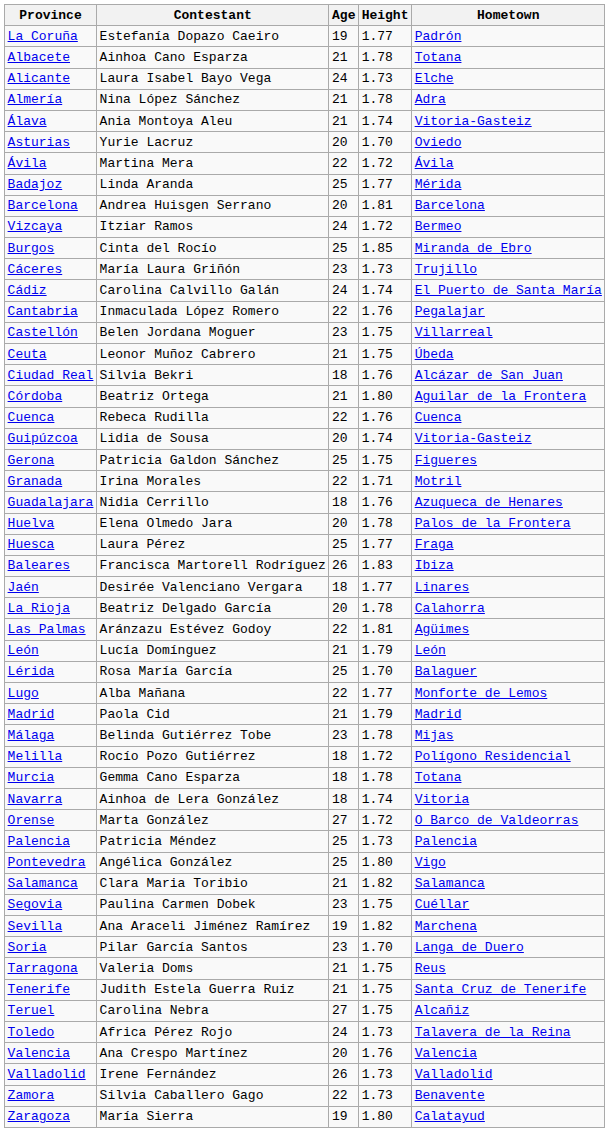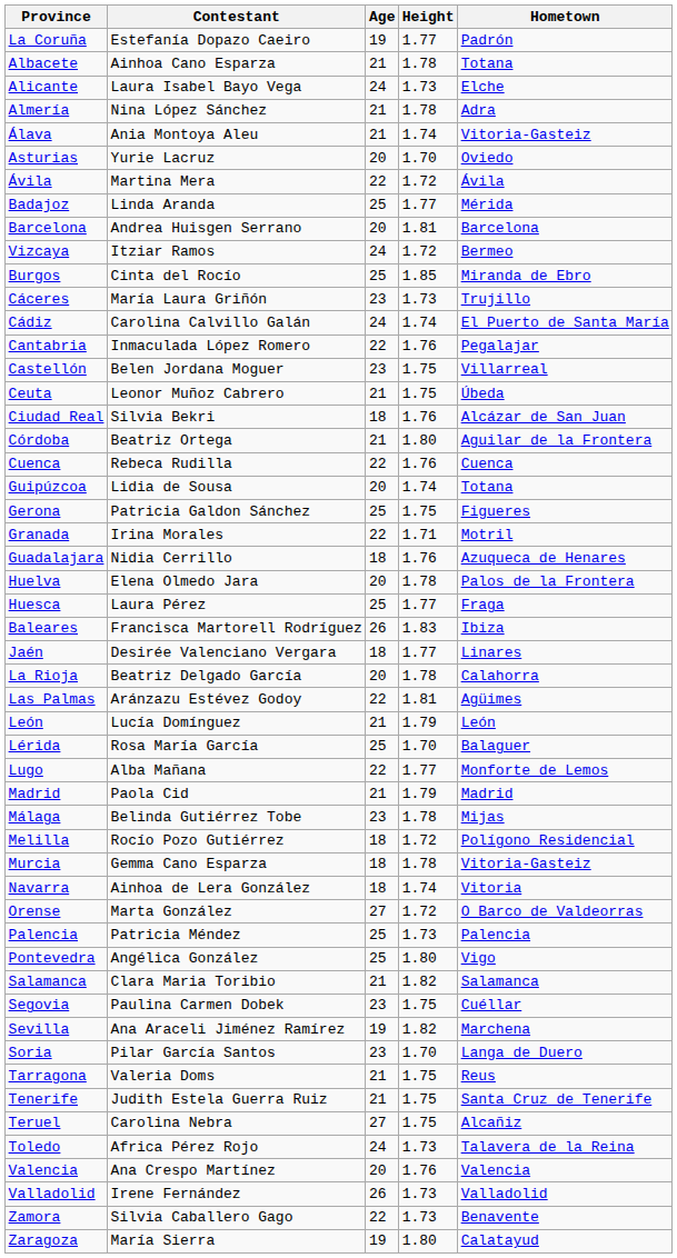 <table class="sortable wikitable">
 <tr>
 <th>Province</th>
 <th>Contestant</th>
 <th>Age</th>
 <th>Height</th>
 <th>Hometown</th>
 </tr>
 <tr>
 <td><a href='#'>La Coruña</a></td>
 <td>Estefanía Dopazo Caeiro</td>
 <td>19</td>
 <td>1.77</td>
 <td><a href='#'>Padrón</a></td>
 </tr>
 <tr>
 <td><a href='#'>Albacete</a></td>
 <td>Ainhoa Cano Esparza</td>
 <td>21</td>
 <td>1.78</td>
 <td><a href='#'>Totana</a></td>
 </tr>
 <tr>
 <td><a href='#'>Alicante</a></td>
 <td>Laura Isabel Bayo Vega</td>
 <td>24</td>
 <td>1.73</td>
 <td><a href='#'>Elche</a></td>
 </tr>
 <tr>
 <td><a href='#'>Almería</a></td>
 <td>Nina López Sánchez</td>
 <td>21</td>
 <td>1.78</td>
 <td><a href='#'>Adra</a></td>
 </tr>
 <tr>
 <td><a href='#'>Álava</a></td>
 <td>Ania Montoya Aleu</td>
 <td>21</td>
 <td>1.74</td>
 <td><a href='#'>Vitoria-Gasteiz</a></td>
 </tr>
 <tr>
 <td><a href='#'>Asturias</a></td>
 <td>Yurie Lacruz</td>
 <td>20</td>
 <td>1.70</td>
 <td><a href='#'>Oviedo</a></td>
 </tr>
 <tr>
 <td><a href='#'>Ávila</a></td>
 <td>Martina Mera</td>
 <td>22</td>
 <td>1.72</td>
 <td><a href='#'>Ávila</a></td>
 </tr>
 <tr>
 <td><a href='#'>Badajoz</a></td>
 <td>Linda Aranda</td>
 <td>25</td>
 <td>1.77</td>
 <td><a href='#'>Mérida</a></td>
 </tr>
 <tr>
 <td><a href='#'>Barcelona</a></td>
 <td>Andrea Huisgen Serrano</td>
 <td>20</td>
 <td>1.81</td>
 <td><a href='#'>Barcelona</a></td>
 </tr>
 <tr>
 <td><a href='#'>Vizcaya</a></td>
 <td>Itziar Ramos</td>
 <td>24</td>
 <td>1.72</td>
 <td><a href='#'>Bermeo</a></td>
 </tr>
 <tr>
 <td><a href='#'>Burgos</a></td>
 <td>Cinta del Rocío</td>
 <td>25</td>
 <td>1.85</td>
 <td><a href='#'>Miranda de Ebro</a></td>
 </tr>
 <tr>
 <td><a href='#'>Cáceres</a></td>
 <td>María Laura Griñón</td>
 <td>23</td>
 <td>1.73</td>
 <td><a href='#'>Trujillo</a></td>
 </tr>
 <tr>
 <td><a href='#'>Cádiz</a></td>
 <td>Carolina Calvillo Galán</td>
 <td>24</td>
 <td>1.74</td>
 <td><a href='#'>El Puerto de Santa María</a></td>
 </tr>
 <tr>
 <td><a href='#'>Cantabria</a></td>
 <td>Inmaculada López Romero</td>
 <td>22</td>
 <td>1.76</td>
 <td><a href='#'>Pegalajar</a></td>
 </tr>
 <tr>
 <td><a href='#'>Castellón</a></td>
 <td>Belen Jordana Moguer</td>
 <td>23</td>
 <td>1.75</td>
 <td><a href='#'>Villarreal</a></td>
 </tr>
 <tr>
 <td><a href='#'>Ceuta</a></td>
 <td>Leonor Muñoz Cabrero</td>
 <td>21</td>
 <td>1.75</td>
 <td><a href='#'>Úbeda</a></td>
 </tr>
 <tr>
 <td><a href='#'>Ciudad Real</a></td>
 <td>Silvia Bekri</td>
 <td>18</td>
 <td>1.76</td>
 <td><a href='#'>Alcázar de San Juan</a></td>
 </tr>
 <tr>
 <td><a href='#'>Córdoba</a></td>
 <td>Beatriz Ortega</td>
 <td>21</td>
 <td>1.80</td>
 <td><a href='#'>Aguilar de la Frontera</a></td>
 </tr>
 <tr>
 <td><a href='#'>Cuenca</a></td>
 <td>Rebeca Rudilla</td>
 <td>22</td>
 <td>1.76</td>
 <td><a href='#'>Cuenca</a></td>
 </tr>
 <tr>
 <td><a href='#'>Guipúzcoa</a></td>
 <td>Lidia de Sousa</td>
 <td>20</td>
 <td>1.74</td>
-<td><a href='#'>Vitoria-Gasteiz</a></td>
+<td><a href='#'>Totana</a></td>
 </tr>
 <tr>
 <td><a href='#'>Gerona</a></td>
 <td>Patricia Galdon Sánchez</td>
 <td>25</td>
 <td>1.75</td>
 <td><a href='#'>Figueres</a></td>
 </tr>
 <tr>
 <td><a href='#'>Granada</a></td>
 <td>Irina Morales</td>
 <td>22</td>
 <td>1.71</td>
 <td><a href='#'>Motril</a></td>
 </tr>
 <tr>
 <td><a href='#'>Guadalajara</a></td>
 <td>Nidia Cerrillo</td>
 <td>18</td>
 <td>1.76</td>
 <td><a href='#'>Azuqueca de Henares</a></td>
 </tr>
 <tr>
 <td><a href='#'>Huelva</a></td>
 <td>Elena Olmedo Jara</td>
 <td>20</td>
 <td>1.78</td>
 <td><a href='#'>Palos de la Frontera</a></td>
 </tr>
 <tr>
 <td><a href='#'>Huesca</a></td>
 <td>Laura Pérez</td>
 <td>25</td>
 <td>1.77</td>
 <td><a href='#'>Fraga</a></td>
 </tr>
 <tr>
 <td><a href='#'>Baleares</a></td>
 <td>Francisca Martorell Rodríguez</td>
 <td>26</td>
 <td>1.83</td>
 <td><a href='#'>Ibiza</a></td>
 </tr>
 <tr>
 <td><a href='#'>Jaén</a></td>
 <td>Desirée Valenciano Vergara</td>
 <td>18</td>
 <td>1.77</td>
 <td><a href='#'>Linares</a></td>
 </tr>
 <tr>
 <td><a href='#'>La Rioja</a></td>
 <td>Beatriz Delgado García</td>
 <td>20</td>
 <td>1.78</td>
 <td><a href='#'>Calahorra</a></td>
 </tr>
 <tr>
 <td><a href='#'>Las Palmas</a></td>
 <td>Aránzazu Estévez Godoy</td>
 <td>22</td>
 <td>1.81</td>
 <td><a href='#'>Agüimes</a></td>
 </tr>
 <tr>
 <td><a href='#'>León</a></td>
 <td>Lucía Domínguez</td>
 <td>21</td>
 <td>1.79</td>
 <td><a href='#'>León</a></td>
 </tr>
 <tr>
 <td><a href='#'>Lérida</a></td>
 <td>Rosa María García</td>
 <td>25</td>
 <td>1.70</td>
 <td><a href='#'>Balaguer</a></td>
 </tr>
 <tr>
 <td><a href='#'>Lugo</a></td>
 <td>Alba Mañana</td>
 <td>22</td>
 <td>1.77</td>
 <td><a href='#'>Monforte de Lemos</a></td>
 </tr>
 <tr>
 <td><a href='#'>Madrid</a></td>
 <td>Paola Cid</td>
 <td>21</td>
 <td>1.79</td>
 <td><a href='#'>Madrid</a></td>
 </tr>
 <tr>
 <td><a href='#'>Málaga</a></td>
 <td>Belinda Gutiérrez Tobe</td>
 <td>23</td>
 <td>1.78</td>
 <td><a href='#'>Mijas</a></td>
 </tr>
 <tr>
 <td><a href='#'>Melilla</a></td>
 <td>Rocío Pozo Gutiérrez</td>
 <td>18</td>
 <td>1.72</td>
 <td><a href='#'>Polígono Residencial</a></td>
 </tr>
 <tr>
 <td><a href='#'>Murcia</a></td>
 <td>Gemma Cano Esparza</td>
 <td>18</td>
 <td>1.78</td>
-<td><a href='#'>Totana</a></td>
+<td><a href='#'>Vitoria-Gasteiz</a></td>
 </tr>
 <tr>
 <td><a href='#'>Navarra</a></td>
 <td>Ainhoa de Lera González</td>
 <td>18</td>
 <td>1.74</td>
 <td><a href='#'>Vitoria</a></td>
 </tr>
 <tr>
 <td><a href='#'>Orense</a></td>
 <td>Marta González</td>
 <td>27</td>
 <td>1.72</td>
 <td><a href='#'>O Barco de Valdeorras</a></td>
 </tr>
 <tr>
 <td><a href='#'>Palencia</a></td>
 <td>Patricia Méndez</td>
 <td>25</td>
 <td>1.73</td>
 <td><a href='#'>Palencia</a></td>
 </tr>
 <tr>
 <td><a href='#'>Pontevedra</a></td>
 <td>Angélica González</td>
 <td>25</td>
 <td>1.80</td>
 <td><a href='#'>Vigo</a></td>
 </tr>
 <tr>
 <td><a href='#'>Salamanca</a></td>
 <td>Clara Maria Toribio</td>
 <td>21</td>
 <td>1.82</td>
 <td><a href='#'>Salamanca</a></td>
 </tr>
 <tr>
 <td><a href='#'>Segovia</a></td>
 <td>Paulina Carmen Dobek</td>
 <td>23</td>
 <td>1.75</td>
 <td><a href='#'>Cuéllar</a></td>
 </tr>
 <tr>
 <td><a href='#'>Sevilla</a></td>
 <td>Ana Araceli Jiménez Ramírez</td>
 <td>19</td>
 <td>1.82</td>
 <td><a href='#'>Marchena</a></td>
 </tr>
 <tr>
 <td><a href='#'>Soria</a></td>
 <td>Pilar García Santos</td>
 <td>23</td>
 <td>1.70</td>
 <td><a href='#'>Langa de Duero</a></td>
 </tr>
 <tr>
 <td><a href='#'>Tarragona</a></td>
 <td>Valeria Doms</td>
 <td>21</td>
 <td>1.75</td>
 <td><a href='#'>Reus</a></td>
 </tr>
 <tr>
 <td><a href='#'>Tenerife</a></td>
 <td>Judith Estela Guerra Ruiz</td>
 <td>21</td>
 <td>1.75</td>
 <td><a href='#'>Santa Cruz de Tenerife</a></td>
 </tr>
 <tr>
 <td><a href='#'>Teruel</a></td>
 <td>Carolina Nebra</td>
 <td>27</td>
 <td>1.75</td>
 <td><a href='#'>Alcañiz</a></td>
 </tr>
 <tr>
 <td><a href='#'>Toledo</a></td>
 <td>Africa Pérez Rojo</td>
 <td>24</td>
 <td>1.73</td>
 <td><a href='#'>Talavera de la Reina</a></td>
 </tr>
 <tr>
 <td><a href='#'>Valencia</a></td>
 <td>Ana Crespo Martínez</td>
 <td>20</td>
 <td>1.76</td>
 <td><a href='#'>Valencia</a></td>
 </tr>
 <tr>
 <td><a href='#'>Valladolid</a></td>
 <td>Irene Fernández</td>
 <td>26</td>
 <td>1.73</td>
 <td><a href='#'>Valladolid</a></td>
 </tr>
 <tr>
 <td><a href='#'>Zamora</a></td>
 <td>Silvia Caballero Gago</td>
 <td>22</td>
 <td>1.73</td>
 <td><a href='#'>Benavente</a></td>
 </tr>
 <tr>
 <td><a href='#'>Zaragoza</a></td>
 <td>María Sierra</td>
 <td>19</td>
 <td>1.80</td>
 <td><a href='#'>Calatayud</a></td>
 </tr>
 </table>
